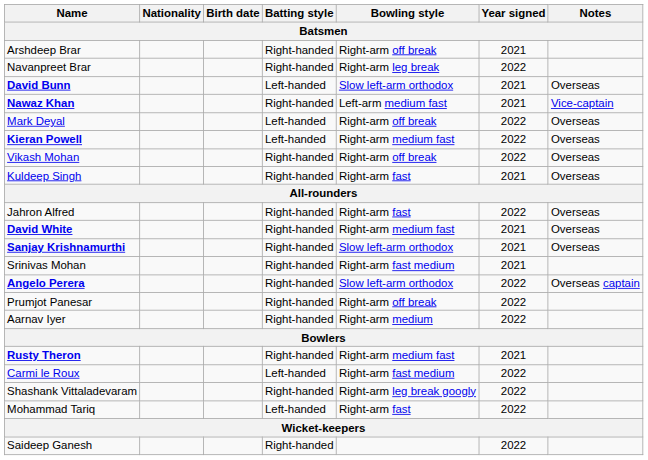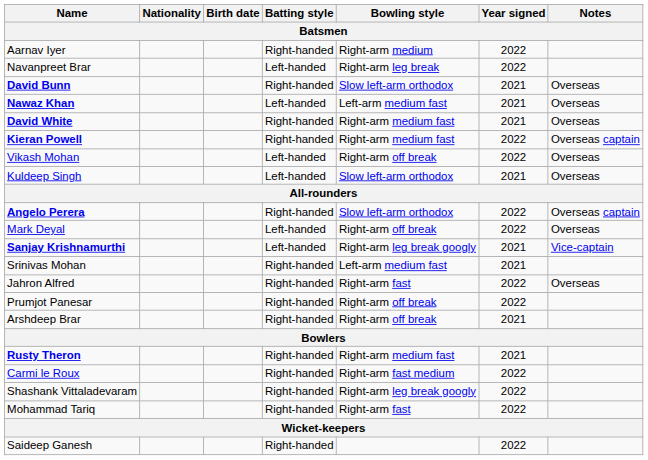 <table class="wikitable" style="font-size:85%;">
 <tr>
 <th>Name</th>
 <th>Nationality</th>
 <th>Birth date</th>
 <th>Batting style</th>
 <th>Bowling style</th>
 <th>Year signed</th>
 <th>Notes</th>
 </tr>
 <tr>
 <th colspan="7" style="text-align:center;">Batsmen</th>
 </tr>
 <tr>
-<td>Arshdeep Brar</td>
+<td>Aarnav Iyer</td>
 <td></td>
 <td></td>
 <td>Right-handed</td>
-<td>Right-arm <a href='#'>off break</a></td>
-<td style="text-align:center;">2021</td>
+<td>Right-arm <a href='#'>medium</a></td>
+<td style="text-align:center;">2022</td>
 <td></td>
 </tr>
 <tr>
 <td>Navanpreet Brar</td>
 <td></td>
 <td></td>
-<td>Right-handed</td>
+<td>Left-handed</td>
 <td>Right-arm <a href='#'>leg break</a></td>
 <td style="text-align:center;">2022</td>
 <td></td>
 </tr>
 <tr>
 <td><strong><a href='#'>David Bunn</a></strong></td>
 <td></td>
 <td></td>
-<td>Left-handed</td>
+<td>Right-handed</td>
 <td><a href='#'>Slow left-arm orthodox</a></td>
 <td style="text-align:center;">2021</td>
 <td>Overseas</td>
 </tr>
 <tr>
 <td><strong><a href='#'>Nawaz Khan</a></strong></td>
 <td></td>
 <td></td>
-<td>Right-handed</td>
+<td>Left-handed</td>
 <td>Left-arm <a href='#'>medium fast</a></td>
 <td style="text-align:center;">2021</td>
-<td><a href='#'>Vice-captain</a></td>
-</tr>
-<tr>
-<td><a href='#'>Mark Deyal</a></td>
-<td></td>
-<td></td>
-<td>Left-handed</td>
-<td>Right-arm <a href='#'>off break</a></td>
-<td style="text-align:center;">2022</td>
-<td>Overseas</td>
-</tr>
-<tr>
-<td><strong><a href='#'>Kieran Powell</a></strong></td>
-<td></td>
-<td></td>
-<td>Left-handed</td>
-<td>Right-arm <a href='#'>medium fast</a></td>
-<td style="text-align:center;">2022</td>
-<td>Overseas</td>
-</tr>
-<tr>
-<td><a href='#'>Vikash Mohan</a></td>
-<td></td>
-<td></td>
-<td>Right-handed</td>
-<td>Right-arm <a href='#'>off break</a></td>
-<td style="text-align:center;">2022</td>
-<td>Overseas</td>
-</tr>
-<tr>
-<td><a href='#'>Kuldeep Singh</a></td>
-<td></td>
-<td></td>
-<td>Right-handed</td>
-<td>Right-arm <a href='#'>fast</a></td>
-<td style="text-align:center;">2021</td>
-<td>Overseas</td>
-</tr>
-<tr>
-<th colspan="7" style="text-align:center;">All-rounders</th>
-</tr>
-<tr>
-<td>Jahron Alfred</td>
-<td></td>
-<td></td>
-<td>Right-handed</td>
-<td>Right-arm <a href='#'>fast</a></td>
-<td style="text-align:center;">2022</td>
 <td>Overseas</td>
 </tr>
 <tr>
 <td><strong><a href='#'>David White</a></strong></td>
 <td></td>
 <td></td>
 <td>Right-handed</td>
 <td>Right-arm <a href='#'>medium fast</a></td>
 <td style="text-align:center;">2021</td>
 <td>Overseas</td>
 </tr>
 <tr>
-<td><strong><a href='#'>Sanjay Krishnamurthi</a></strong></td>
+<td><strong><a href='#'>Kieran Powell</a></strong></td>
 <td></td>
 <td></td>
 <td>Right-handed</td>
+<td>Right-arm <a href='#'>medium fast</a></td>
+<td style="text-align:center;">2022</td>
+<td>Overseas <a href='#'>captain</a></td>
+</tr>
+<tr>
+<td><a href='#'>Vikash Mohan</a></td>
+<td></td>
+<td></td>
+<td>Left-handed</td>
+<td>Right-arm <a href='#'>off break</a></td>
+<td style="text-align:center;">2022</td>
+<td>Overseas</td>
+</tr>
+<tr>
+<td><a href='#'>Kuldeep Singh</a></td>
+<td></td>
+<td></td>
+<td>Left-handed</td>
 <td><a href='#'>Slow left-arm orthodox</a></td>
 <td style="text-align:center;">2021</td>
 <td>Overseas</td>
 </tr>
 <tr>
-<td>Srinivas Mohan</td>
-<td></td>
-<td></td>
-<td>Right-handed</td>
-<td>Right-arm <a href='#'>fast medium</a></td>
-<td style="text-align:center;">2021</td>
-<td></td>
+<th colspan="7" style="text-align:center;">All-rounders</th>
 </tr>
 <tr>
 <td><strong><a href='#'>Angelo Perera</a></strong></td>
 <td></td>
 <td></td>
 <td>Right-handed</td>
 <td><a href='#'>Slow left-arm orthodox</a></td>
 <td style="text-align:center;">2022</td>
 <td>Overseas <a href='#'>captain</a></td>
 </tr>
 <tr>
+<td><a href='#'>Mark Deyal</a></td>
+<td></td>
+<td></td>
+<td>Left-handed</td>
+<td>Right-arm <a href='#'>off break</a></td>
+<td style="text-align:center;">2022</td>
+<td>Overseas</td>
+</tr>
+<tr>
+<td><strong><a href='#'>Sanjay Krishnamurthi</a></strong></td>
+<td></td>
+<td></td>
+<td>Left-handed</td>
+<td>Right-arm <a href='#'>leg break googly</a></td>
+<td style="text-align:center;">2021</td>
+<td><a href='#'>Vice-captain</a></td>
+</tr>
+<tr>
+<td>Srinivas Mohan</td>
+<td></td>
+<td></td>
+<td>Right-handed</td>
+<td>Left-arm <a href='#'>medium fast</a></td>
+<td style="text-align:center;">2021</td>
+<td></td>
+</tr>
+<tr>
+<td>Jahron Alfred</td>
+<td></td>
+<td></td>
+<td>Right-handed</td>
+<td>Right-arm <a href='#'>fast</a></td>
+<td style="text-align:center;">2022</td>
+<td>Overseas</td>
+</tr>
+<tr>
 <td>Prumjot Panesar</td>
 <td></td>
 <td></td>
 <td>Right-handed</td>
 <td>Right-arm <a href='#'>off break</a></td>
 <td style="text-align:center;">2022</td>
 <td></td>
 </tr>
 <tr>
-<td>Aarnav Iyer</td>
+<td>Arshdeep Brar</td>
 <td></td>
 <td></td>
 <td>Right-handed</td>
-<td>Right-arm <a href='#'>medium</a></td>
-<td style="text-align:center;">2022</td>
+<td>Right-arm <a href='#'>off break</a></td>
+<td style="text-align:center;">2021</td>
 <td></td>
 </tr>
 <tr>
 <th colspan="7" style="text-align:center;">Bowlers</th>
 </tr>
 <tr>
 <td><strong><a href='#'>Rusty Theron</a></strong></td>
 <td></td>
 <td></td>
 <td>Right-handed</td>
 <td>Right-arm <a href='#'>medium fast</a></td>
 <td style="text-align:center;">2021</td>
 <td></td>
 </tr>
 <tr>
 <td><a href='#'>Carmi le Roux</a></td>
 <td></td>
 <td></td>
-<td>Left-handed</td>
+<td>Right-handed</td>
 <td>Right-arm <a href='#'>fast medium</a></td>
 <td style="text-align:center;">2022</td>
 <td></td>
 </tr>
 <tr>
 <td>Shashank Vittaladevaram</td>
 <td></td>
 <td></td>
 <td>Right-handed</td>
 <td>Right-arm <a href='#'>leg break googly</a></td>
 <td style="text-align:center;">2022</td>
 <td></td>
 </tr>
 <tr>
 <td>Mohammad Tariq</td>
 <td></td>
 <td></td>
-<td>Left-handed</td>
+<td>Right-handed</td>
 <td>Right-arm <a href='#'>fast</a></td>
 <td style="text-align:center;">2022</td>
 <td></td>
 </tr>
 <tr>
 <th colspan="7" style="text-align:center;">Wicket-keepers</th>
 </tr>
 <tr>
 <td>Saideep Ganesh</td>
 <td></td>
 <td></td>
 <td>Right-handed</td>
 <td></td>
 <td style="text-align:center;">2022</td>
 <td></td>
 </tr>
 </table>
